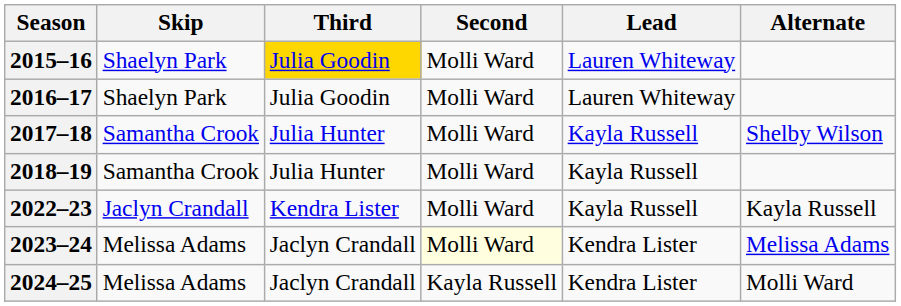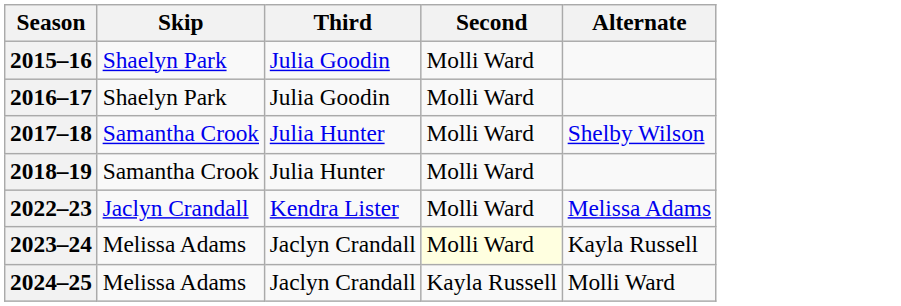 <table class="wikitable">
 <tr>
 <th scope="col">Season</th>
 <th scope="col">Skip</th>
 <th scope="col">Third</th>
 <th scope="col">Second</th>
-<th scope="col">Lead</th>
 <th scope="col">Alternate</th>
 </tr>
 <tr>
 <th scope="row">2015–16</th>
 <td><a href='#'>Shaelyn Park</a></td>
-<td style="background: gold;"><a href='#'>Julia Goodin</a></td>
+<td><a href='#'>Julia Goodin</a></td>
 <td>Molli Ward</td>
-<td><a href='#'>Lauren Whiteway</a></td>
 <td></td>
 </tr>
 <tr>
 <th scope="row">2016–17</th>
 <td>Shaelyn Park</td>
 <td>Julia Goodin</td>
 <td>Molli Ward</td>
-<td>Lauren Whiteway</td>
 <td></td>
 </tr>
 <tr>
 <th scope="row">2017–18</th>
 <td><a href='#'>Samantha Crook</a></td>
 <td><a href='#'>Julia Hunter</a></td>
 <td>Molli Ward</td>
-<td><a href='#'>Kayla Russell</a></td>
 <td><a href='#'>Shelby Wilson</a></td>
 </tr>
 <tr>
 <th scope="row">2018–19</th>
 <td>Samantha Crook</td>
 <td>Julia Hunter</td>
 <td>Molli Ward</td>
-<td>Kayla Russell</td>
 <td></td>
 </tr>
 <tr>
 <th scope="row">2022–23</th>
 <td><a href='#'>Jaclyn Crandall</a></td>
 <td><a href='#'>Kendra Lister</a></td>
 <td>Molli Ward</td>
-<td>Kayla Russell</td>
-<td>Kayla Russell</td>
+<td><a href='#'>Melissa Adams</a></td>
 </tr>
 <tr>
 <th scope="row">2023–24</th>
 <td>Melissa Adams</td>
 <td>Jaclyn Crandall</td>
 <td style="background: lightyellow;">Molli Ward</td>
-<td>Kendra Lister</td>
-<td><a href='#'>Melissa Adams</a></td>
+<td>Kayla Russell</td>
 </tr>
 <tr>
 <th scope="row">2024–25</th>
 <td>Melissa Adams</td>
 <td>Jaclyn Crandall</td>
 <td>Kayla Russell</td>
-<td>Kendra Lister</td>
 <td>Molli Ward</td>
 </tr>
 </table>
